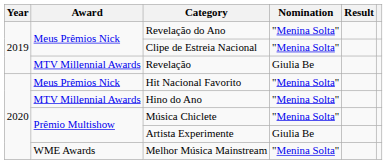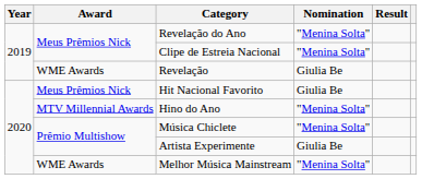 <table class="wikitable">
 <tr>
 <th>Year</th>
 <th>Award</th>
 <th>Category</th>
 <th>Nomination</th>
 <th>Result</th>
 <th></th>
 </tr>
 <tr>
 <td rowspan="3">2019</td>
 <td rowspan="2"><a href='#'>Meus Prêmios Nick</a></td>
 <td>Revelação do Ano</td>
 <td>"<a href='#'>Menina Solta</a>"</td>
 <td></td>
 <td></td>
 </tr>
 <tr>
 <td>Clipe de Estreia Nacional</td>
 <td>"<a href='#'>Menina Solta</a>"</td>
 <td></td>
 <td></td>
 </tr>
 <tr>
-<td><a href='#'>MTV Millennial Awards</a></td>
+<td rowspan="1">WME Awards</td>
 <td>Revelação</td>
 <td>Giulia Be</td>
 <td></td>
 <td></td>
 </tr>
 <tr>
 <td rowspan="5">2020</td>
 <td><a href='#'>Meus Prêmios Nick</a></td>
 <td>Hit Nacional Favorito</td>
-<td>"<a href='#'>Menina Solta</a>"</td>
+<td>Giulia Be</td>
 <td></td>
 <td></td>
 </tr>
 <tr>
 <td><a href='#'>MTV Millennial Awards</a></td>
 <td>Hino do Ano</td>
 <td>"<a href='#'>Menina Solta</a>"</td>
 <td></td>
 <td></td>
 </tr>
 <tr>
 <td rowspan="2"><a href='#'>Prêmio Multishow</a></td>
 <td>Música Chiclete</td>
 <td>"<a href='#'>Menina Solta</a>"</td>
 <td></td>
 <td></td>
 </tr>
 <tr>
 <td>Artista Experimente</td>
 <td>Giulia Be</td>
 <td></td>
 <td></td>
 </tr>
 <tr>
 <td rowspan="2">WME Awards</td>
 <td>Melhor Música Mainstream</td>
 <td>"<a href='#'>Menina Solta</a>"</td>
 <td></td>
 <td></td>
 </tr>
 </table>
